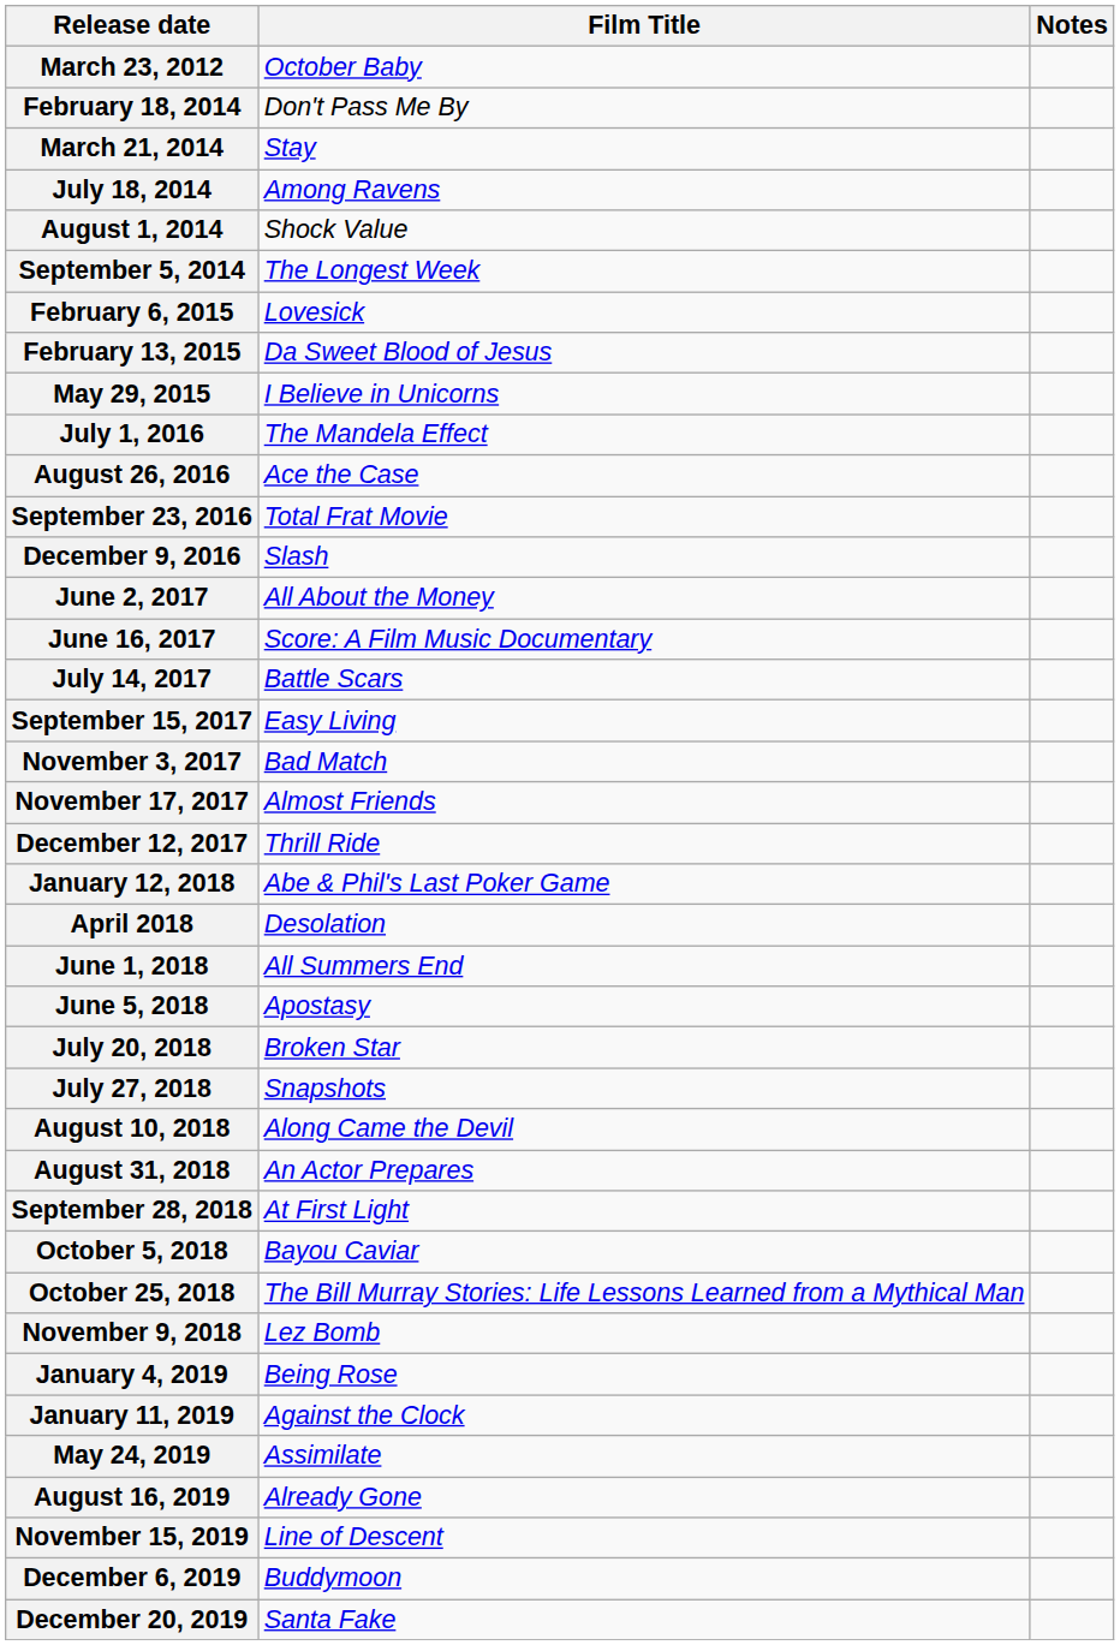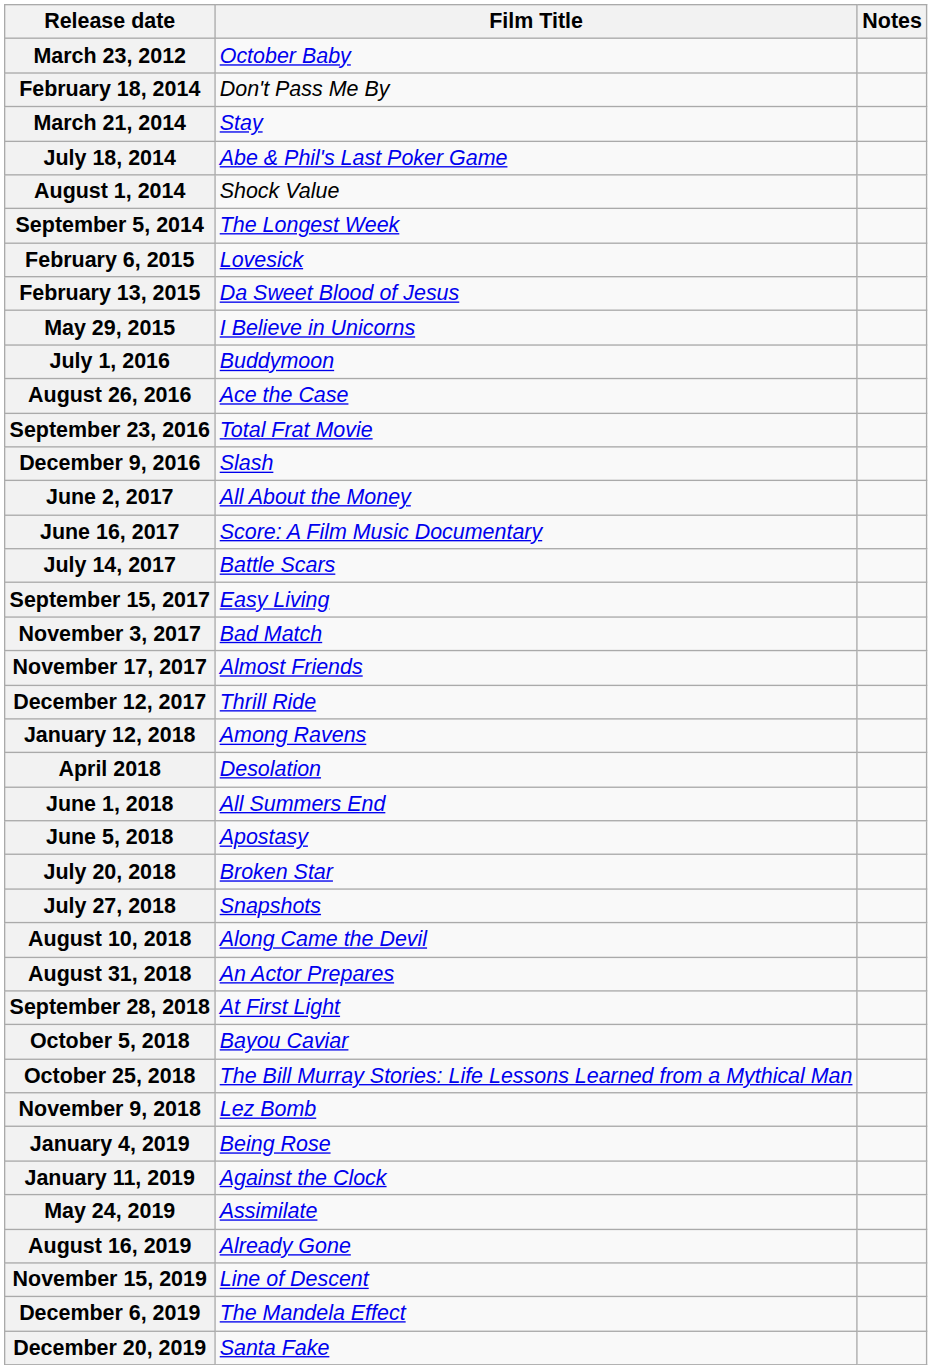 <table class="wikitable sortable">
 <tr>
 <th>Release date</th>
 <th>Film Title</th>
 <th>Notes</th>
 </tr>
 <tr>
 <th>March 23, 2012</th>
 <td><em><a href='#'>October Baby</a></em></td>
 <td></td>
 </tr>
 <tr>
 <th>February 18, 2014</th>
 <td><em>Don't Pass Me By</em></td>
 <td></td>
 </tr>
 <tr>
 <th>March 21, 2014</th>
 <td><em><a href='#'>Stay</a></em></td>
 <td></td>
 </tr>
 <tr>
 <th>July 18, 2014</th>
-<td><em><a href='#'>Among Ravens</a></em></td>
+<td><em><a href='#'>Abe & Phil's Last Poker Game</a></em></td>
 <td></td>
 </tr>
 <tr>
 <th>August 1, 2014</th>
 <td><em>Shock Value</em></td>
 <td></td>
 </tr>
 <tr>
 <th>September 5, 2014</th>
 <td><em><a href='#'>The Longest Week</a></em></td>
 <td></td>
 </tr>
 <tr>
 <th>February 6, 2015</th>
 <td><em><a href='#'>Lovesick</a></em></td>
 <td></td>
 </tr>
 <tr>
 <th>February 13, 2015</th>
 <td><em><a href='#'>Da Sweet Blood of Jesus</a></em></td>
 <td></td>
 </tr>
 <tr>
 <th>May 29, 2015</th>
 <td><em><a href='#'>I Believe in Unicorns</a></em></td>
 <td></td>
 </tr>
 <tr>
 <th>July 1, 2016</th>
-<td><em><a href='#'>The Mandela Effect</a></em></td>
+<td><em><a href='#'>Buddymoon</a></em></td>
 <td></td>
 </tr>
 <tr>
 <th>August 26, 2016</th>
 <td><em><a href='#'>Ace the Case</a></em></td>
 <td></td>
 </tr>
 <tr>
 <th>September 23, 2016</th>
 <td><em><a href='#'>Total Frat Movie</a></em></td>
 <td></td>
 </tr>
 <tr>
 <th>December 9, 2016</th>
 <td><em><a href='#'>Slash</a></em></td>
 <td></td>
 </tr>
 <tr>
 <th>June 2, 2017</th>
 <td><em><a href='#'>All About the Money</a></em></td>
 <td></td>
 </tr>
 <tr>
 <th>June 16, 2017</th>
 <td><em><a href='#'>Score: A Film Music Documentary</a></em></td>
 <td></td>
 </tr>
 <tr>
 <th>July 14, 2017</th>
 <td><em><a href='#'>Battle Scars</a></em></td>
 <td></td>
 </tr>
 <tr>
 <th>September 15, 2017</th>
 <td><em><a href='#'>Easy Living</a></em></td>
 <td></td>
 </tr>
 <tr>
 <th>November 3, 2017</th>
 <td><em><a href='#'>Bad Match</a></em></td>
 <td></td>
 </tr>
 <tr>
 <th>November 17, 2017</th>
 <td><em><a href='#'>Almost Friends</a></em></td>
 <td></td>
 </tr>
 <tr>
 <th>December 12, 2017</th>
 <td><em><a href='#'>Thrill Ride</a></em></td>
 <td></td>
 </tr>
 <tr>
 <th>January 12, 2018</th>
-<td><em><a href='#'>Abe & Phil's Last Poker Game</a></em></td>
+<td><em><a href='#'>Among Ravens</a></em></td>
 <td></td>
 </tr>
 <tr>
 <th>April 2018</th>
 <td><em><a href='#'>Desolation</a></em></td>
 <td></td>
 </tr>
 <tr>
 <th>June 1, 2018</th>
 <td><em><a href='#'>All Summers End</a></em></td>
 <td></td>
 </tr>
 <tr>
 <th>June 5, 2018</th>
 <td><em><a href='#'>Apostasy</a></em></td>
 <td></td>
 </tr>
 <tr>
 <th>July 20, 2018</th>
 <td><em><a href='#'>Broken Star</a></em></td>
 <td></td>
 </tr>
 <tr>
 <th>July 27, 2018</th>
 <td><em><a href='#'>Snapshots</a></em></td>
 <td></td>
 </tr>
 <tr>
 <th>August 10, 2018</th>
 <td><em><a href='#'>Along Came the Devil</a></em></td>
 <td></td>
 </tr>
 <tr>
 <th>August 31, 2018</th>
 <td><em><a href='#'>An Actor Prepares</a></em></td>
 <td></td>
 </tr>
 <tr>
 <th>September 28, 2018</th>
 <td><em><a href='#'>At First Light</a></em></td>
 <td></td>
 </tr>
 <tr>
 <th>October 5, 2018</th>
 <td><em><a href='#'>Bayou Caviar</a></em></td>
 <td></td>
 </tr>
 <tr>
 <th>October 25, 2018</th>
 <td><em><a href='#'>The Bill Murray Stories: Life Lessons Learned from a Mythical Man</a></em></td>
 <td></td>
 </tr>
 <tr>
 <th>November 9, 2018</th>
 <td><em><a href='#'>Lez Bomb</a></em></td>
 <td></td>
 </tr>
 <tr>
 <th>January 4, 2019</th>
 <td><em><a href='#'>Being Rose</a></em></td>
 <td></td>
 </tr>
 <tr>
 <th>January 11, 2019</th>
 <td><em><a href='#'>Against the Clock</a></em></td>
 <td></td>
 </tr>
 <tr>
 <th>May 24, 2019</th>
 <td><em><a href='#'>Assimilate</a></em></td>
 <td></td>
 </tr>
 <tr>
 <th>August 16, 2019</th>
 <td><em><a href='#'>Already Gone</a></em></td>
 <td></td>
 </tr>
 <tr>
 <th>November 15, 2019</th>
 <td><em><a href='#'>Line of Descent</a></em></td>
 <td></td>
 </tr>
 <tr>
 <th>December 6, 2019</th>
-<td><em><a href='#'>Buddymoon</a></em></td>
+<td><em><a href='#'>The Mandela Effect</a></em></td>
 <td></td>
 </tr>
 <tr>
 <th>December 20, 2019</th>
 <td><em><a href='#'>Santa Fake</a></em></td>
 <td></td>
 </tr>
 </table>
